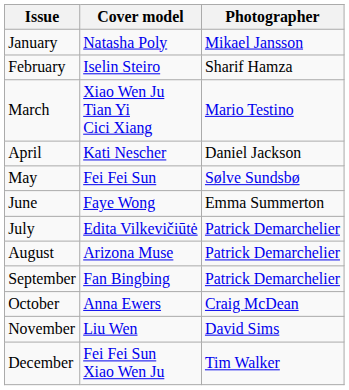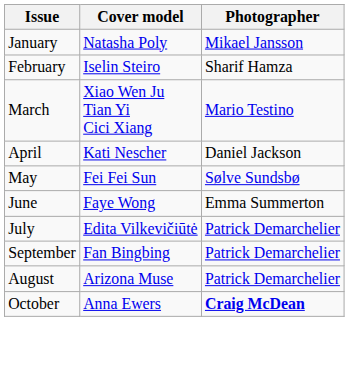 <table class="sortable wikitable">
 <tr>
 <th>Issue</th>
 <th>Cover model</th>
 <th>Photographer</th>
 </tr>
 <tr>
 <td>January</td>
 <td><a href='#'>Natasha Poly</a></td>
 <td><a href='#'>Mikael Jansson</a></td>
 </tr>
 <tr>
 <td>February</td>
 <td><a href='#'>Iselin Steiro</a></td>
 <td>Sharif Hamza</td>
 </tr>
 <tr>
 <td>March</td>
 <td><a href='#'>Xiao Wen Ju</a><br><a href='#'>Tian Yi</a><br><a href='#'>Cici Xiang</a></td>
 <td><a href='#'>Mario Testino</a></td>
 </tr>
 <tr>
 <td>April</td>
 <td><a href='#'>Kati Nescher</a></td>
 <td>Daniel Jackson</td>
 </tr>
 <tr>
 <td>May</td>
 <td><a href='#'>Fei Fei Sun</a></td>
 <td><a href='#'>Sølve Sundsbø</a></td>
 </tr>
 <tr>
 <td>June</td>
 <td><a href='#'>Faye Wong</a></td>
 <td>Emma Summerton</td>
 </tr>
 <tr>
 <td>July</td>
 <td><a href='#'>Edita Vilkevičiūtė</a></td>
 <td><a href='#'>Patrick Demarchelier</a></td>
 </tr>
 <tr>
+<td>September</td>
+<td><a href='#'>Fan Bingbing</a></td>
+<td><a href='#'>Patrick Demarchelier</a></td>
+</tr>
+<tr>
 <td>August</td>
 <td><a href='#'>Arizona Muse</a></td>
 <td><a href='#'>Patrick Demarchelier</a></td>
 </tr>
 <tr>
-<td>September</td>
-<td><a href='#'>Fan Bingbing</a></td>
-<td><a href='#'>Patrick Demarchelier</a></td>
-</tr>
-<tr>
 <td>October</td>
 <td><a href='#'>Anna Ewers</a></td>
-<td><a href='#'>Craig McDean</a></td>
-</tr>
-<tr>
-<td>November</td>
-<td><a href='#'>Liu Wen</a></td>
-<td><a href='#'>David Sims</a></td>
-</tr>
-<tr>
-<td>December</td>
-<td><a href='#'>Fei Fei Sun</a><br><a href='#'>Xiao Wen Ju</a></td>
-<td><a href='#'>Tim Walker</a></td>
+<td><strong><a href='#'>Craig McDean</a></strong></td>
 </tr>
 </table>
